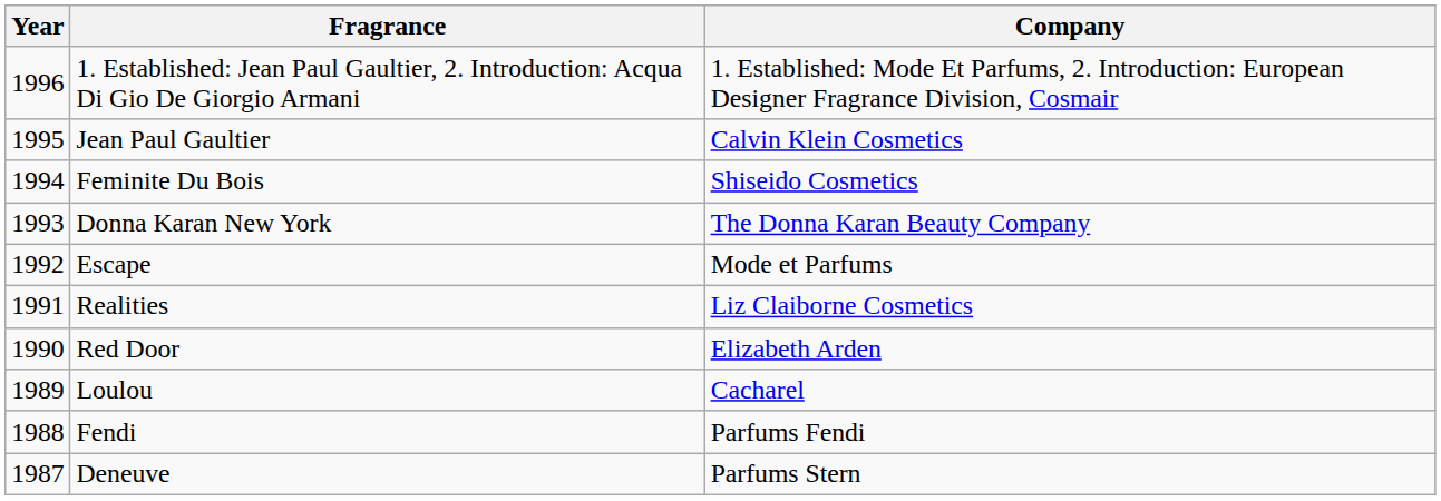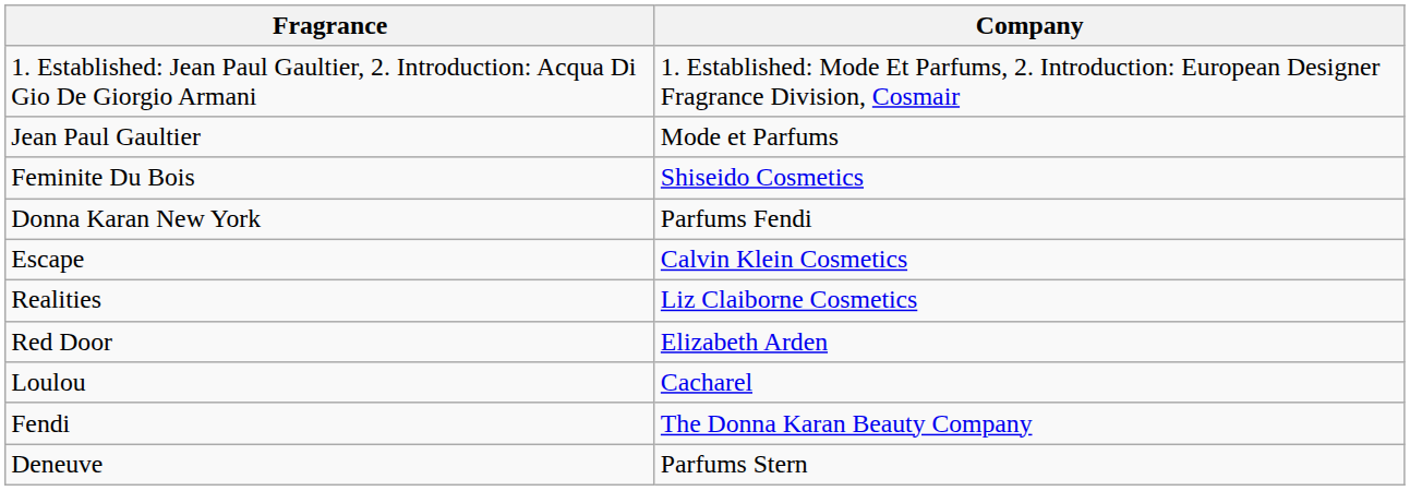 <table class="wikitable sortable">
 <tr>
-<th>Year</th>
 <th>Fragrance</th>
 <th>Company</th>
 </tr>
 <tr>
-<td>1996</td>
 <td>1. Established: Jean Paul Gaultier, 2. Introduction: Acqua Di Gio De Giorgio Armani</td>
 <td>1. Established: Mode Et Parfums, 2. Introduction: European Designer Fragrance Division, <a href='#'>Cosmair</a></td>
 </tr>
 <tr>
-<td>1995</td>
 <td>Jean Paul Gaultier</td>
-<td><a href='#'>Calvin Klein Cosmetics</a></td>
+<td>Mode et Parfums</td>
 </tr>
 <tr>
-<td>1994</td>
 <td>Feminite Du Bois</td>
 <td><a href='#'>Shiseido Cosmetics</a></td>
 </tr>
 <tr>
-<td>1993</td>
 <td>Donna Karan New York</td>
-<td><a href='#'>The Donna Karan Beauty Company</a></td>
+<td>Parfums Fendi</td>
 </tr>
 <tr>
-<td>1992</td>
 <td>Escape</td>
-<td>Mode et Parfums</td>
+<td><a href='#'>Calvin Klein Cosmetics</a></td>
 </tr>
 <tr>
-<td>1991</td>
 <td>Realities</td>
 <td><a href='#'>Liz Claiborne Cosmetics</a></td>
 </tr>
 <tr>
-<td>1990</td>
 <td>Red Door</td>
 <td><a href='#'>Elizabeth Arden</a></td>
 </tr>
 <tr>
-<td>1989</td>
 <td>Loulou</td>
 <td><a href='#'>Cacharel</a></td>
 </tr>
 <tr>
-<td>1988</td>
 <td>Fendi</td>
-<td>Parfums Fendi</td>
+<td><a href='#'>The Donna Karan Beauty Company</a></td>
 </tr>
 <tr>
-<td>1987</td>
 <td>Deneuve</td>
 <td>Parfums Stern</td>
 </tr>
 </table>
